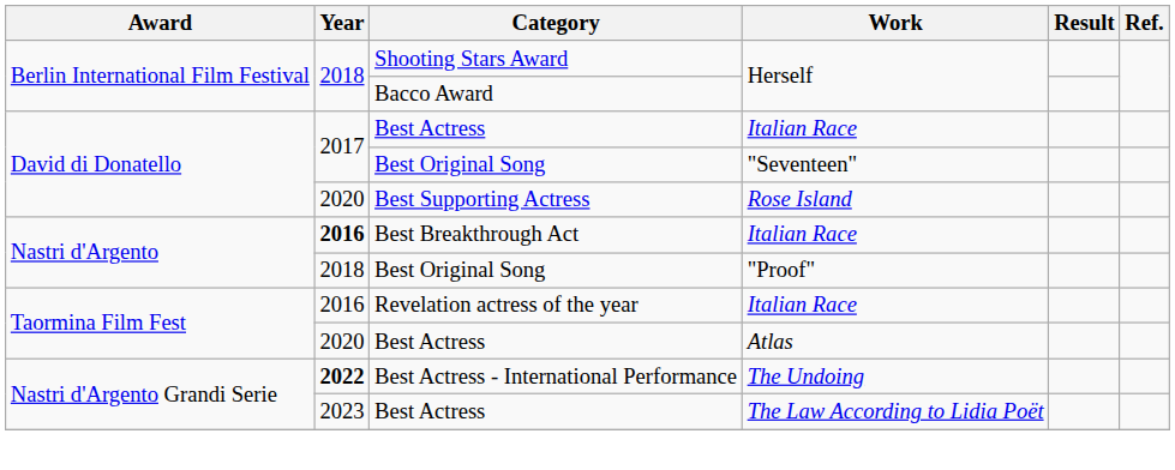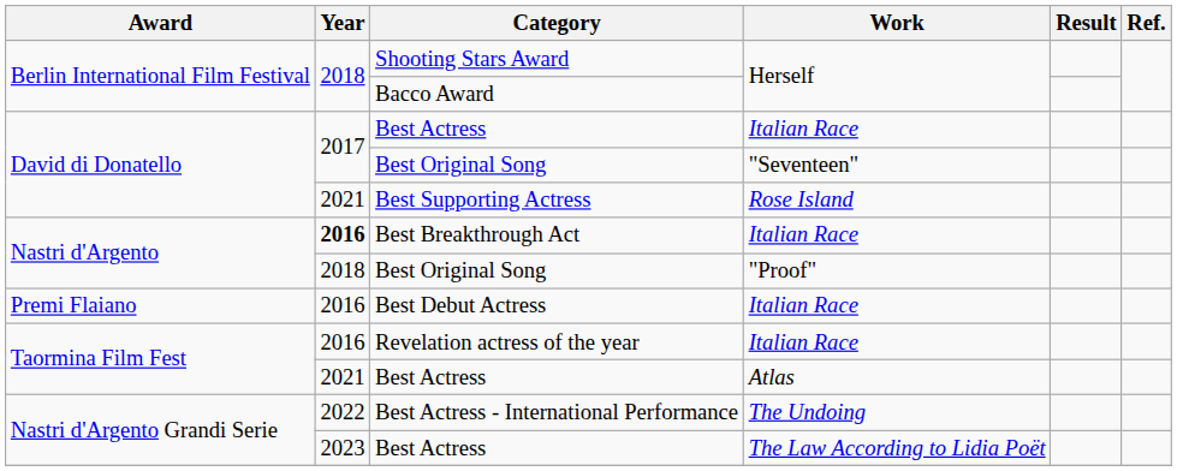 <table class="wikitable">
 <tr>
 <th>Award</th>
 <th>Year</th>
 <th>Category</th>
 <th>Work</th>
 <th>Result</th>
 <th>Ref.</th>
 </tr>
 <tr>
 <td rowspan="2"><a href='#'>Berlin International Film Festival</a></td>
 <td rowspan="2"><a href='#'>2018</a></td>
 <td><a href='#'>Shooting Stars Award</a></td>
 <td rowspan="2">Herself</td>
 <td></td>
 <td rowspan="2"></td>
 </tr>
 <tr>
 <td>Bacco Award</td>
 <td></td>
 </tr>
 <tr>
 <td rowspan="3"><a href='#'>David di Donatello</a></td>
 <td rowspan="2">2017</td>
 <td><a href='#'>Best Actress</a></td>
 <td><em><a href='#'>Italian Race</a></em></td>
 <td></td>
 <td></td>
 </tr>
 <tr>
 <td><a href='#'>Best Original Song</a></td>
 <td>"Seventeen" </td>
 <td></td>
 <td></td>
 </tr>
 <tr>
-<td>2020</td>
+<td>2021</td>
 <td><a href='#'>Best Supporting Actress</a></td>
 <td><a href='#'><em>Rose Island</em></a></td>
 <td></td>
 <td></td>
 </tr>
 <tr>
 <td rowspan="2"><a href='#'>Nastri d'Argento</a></td>
 <td><strong>2016</strong></td>
 <td>Best Breakthrough Act</td>
 <td><em><a href='#'>Italian Race</a></em></td>
 <td></td>
 <td></td>
 </tr>
 <tr>
 <td>2018</td>
 <td>Best Original Song</td>
 <td>"Proof" </td>
 <td></td>
 <td></td>
 </tr>
 <tr>
+<td><a href='#'>Premi Flaiano</a></td>
+<td>2016</td>
+<td>Best Debut Actress</td>
+<td><em><a href='#'>Italian Race</a></em></td>
+<td></td>
+<td></td>
+</tr>
+<tr>
 <td rowspan="2"><a href='#'>Taormina Film Fest</a></td>
 <td>2016</td>
 <td>Revelation actress of the year</td>
 <td><em><a href='#'>Italian Race</a></em></td>
 <td></td>
 <td></td>
 </tr>
 <tr>
-<td>2020</td>
+<td>2021</td>
 <td>Best Actress</td>
 <td><em>Atlas</em></td>
 <td></td>
 <td></td>
 </tr>
 <tr>
 <td rowspan="2"><a href='#'>Nastri d'Argento</a> Grandi Serie</td>
-<td><strong>2022</strong></td>
+<td>2022</td>
 <td>Best Actress - International Performance</td>
 <td><em><a href='#'>The Undoing</a></em></td>
 <td></td>
 <td></td>
 </tr>
 <tr>
 <td>2023</td>
 <td>Best Actress</td>
 <td><em><a href='#'>The Law According to Lidia Poët</a></em></td>
 <td></td>
 <td></td>
 </tr>
 <tr>
 </tr>
 </table>
